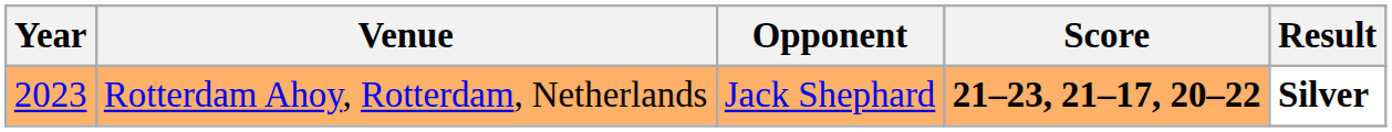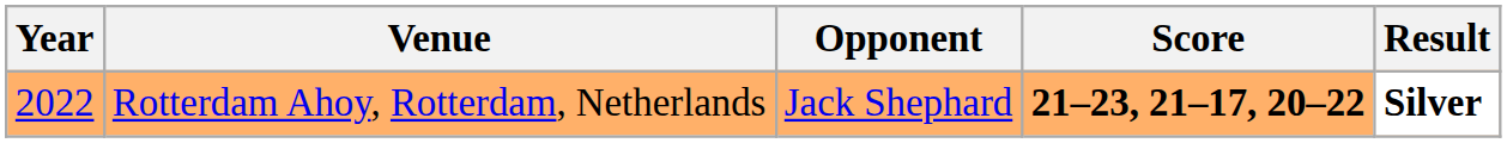 <table class="sortable wikitable" style="font-size: 90%;">
 <tr>
 <th>Year</th>
 <th>Venue</th>
 <th>Opponent</th>
 <th>Score</th>
 <th>Result</th>
 </tr>
 <tr style="background:#FFB069">
-<td align="center"><a href='#'>2023</a></td>
+<td align="center"><a href='#'>2022</a></td>
 <td align="left"><a href='#'>Rotterdam Ahoy</a>, <a href='#'>Rotterdam</a>, Netherlands</td>
 <td align="left"> <a href='#'>Jack Shephard</a></td>
 <td align="left"><strong>21–23, 21–17, 20–22</strong></td>
 <td style="text-align:left; background:white"> <strong>Silver</strong></td>
 </tr>
 </table>
